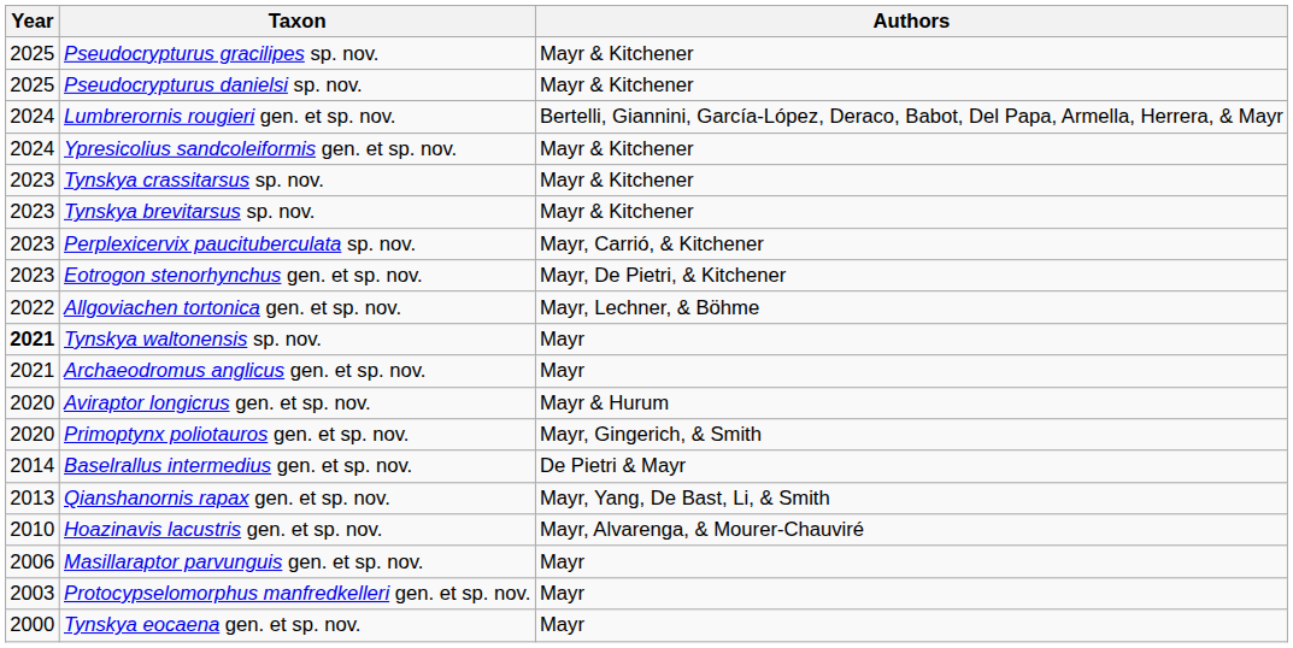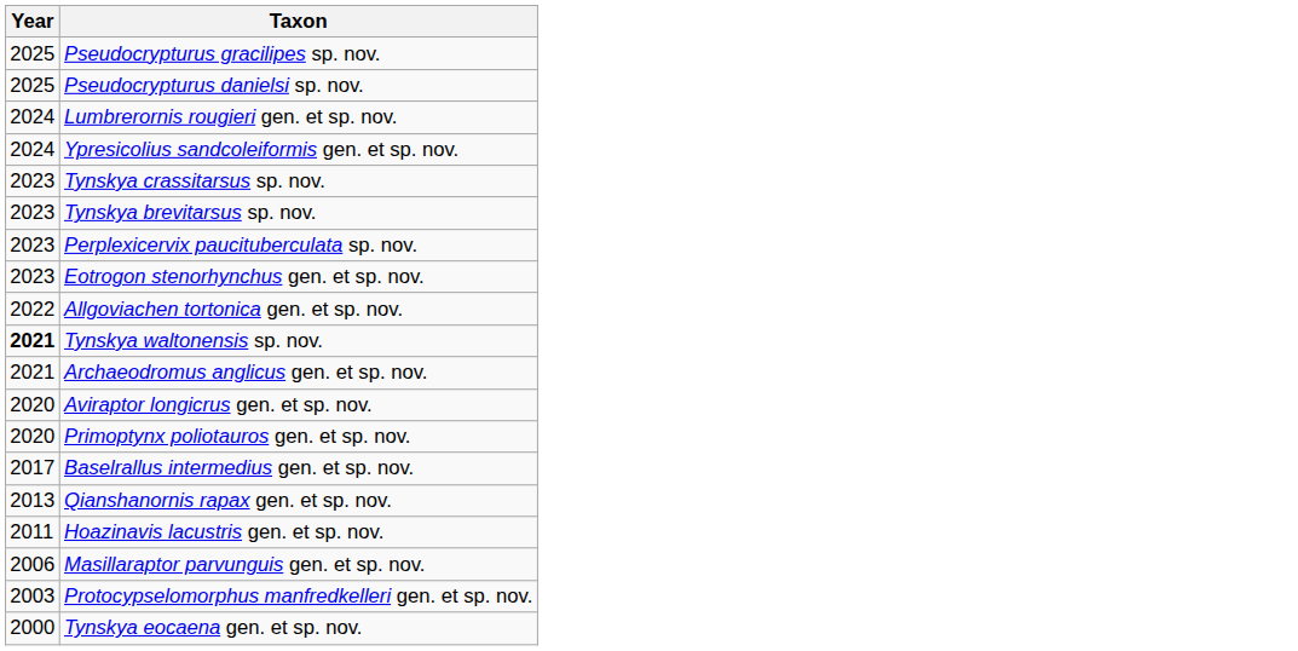 <table class="wikitable sortable">
 <tr>
 <th>Year</th>
 <th>Taxon</th>
-<th>Authors</th>
 </tr>
 <tr>
 <td>2025</td>
 <td><em><a href='#'>Pseudocrypturus gracilipes</a></em> sp. nov.</td>
-<td>Mayr & Kitchener</td>
 </tr>
 <tr>
 <td>2025</td>
 <td><em><a href='#'>Pseudocrypturus danielsi</a></em> sp. nov.</td>
-<td>Mayr & Kitchener</td>
 </tr>
 <tr>
 <td>2024</td>
 <td><em><a href='#'>Lumbrerornis rougieri</a></em> gen. et sp. nov.</td>
-<td>Bertelli, Giannini, García-López, Deraco, Babot, Del Papa, Armella, Herrera, & Mayr</td>
 </tr>
 <tr>
 <td>2024</td>
 <td><em><a href='#'>Ypresicolius sandcoleiformis</a></em> gen. et sp. nov.</td>
-<td>Mayr & Kitchener</td>
 </tr>
 <tr>
 <td>2023</td>
 <td><em><a href='#'>Tynskya crassitarsus</a></em> sp. nov.</td>
-<td>Mayr & Kitchener</td>
 </tr>
 <tr>
 <td>2023</td>
 <td><em><a href='#'>Tynskya brevitarsus</a></em> sp. nov.</td>
-<td>Mayr & Kitchener</td>
 </tr>
 <tr>
 <td>2023</td>
 <td><em><a href='#'>Perplexicervix paucituberculata</a></em> sp. nov.</td>
-<td>Mayr, Carrió, & Kitchener</td>
 </tr>
 <tr>
 <td>2023</td>
 <td><em><a href='#'>Eotrogon stenorhynchus</a></em> gen. et sp. nov.</td>
-<td>Mayr, De Pietri, & Kitchener</td>
 </tr>
 <tr>
 <td>2022</td>
 <td><em><a href='#'>Allgoviachen tortonica</a></em> gen. et sp. nov.</td>
-<td>Mayr, Lechner, & Böhme</td>
 </tr>
 <tr>
 <td><strong>2021</strong></td>
 <td><em><a href='#'>Tynskya waltonensis</a></em> sp. nov.</td>
-<td>Mayr</td>
 </tr>
 <tr>
 <td>2021</td>
 <td><em><a href='#'>Archaeodromus anglicus</a></em> gen. et sp. nov.</td>
-<td>Mayr</td>
 </tr>
 <tr>
 <td>2020</td>
 <td><em><a href='#'>Aviraptor longicrus</a></em> gen. et sp. nov.</td>
-<td>Mayr & Hurum</td>
 </tr>
 <tr>
 <td>2020</td>
 <td><em><a href='#'>Primoptynx poliotauros</a></em> gen. et sp. nov.</td>
-<td>Mayr, Gingerich, & Smith</td>
 </tr>
 <tr>
-<td>2014</td>
+<td>2017</td>
 <td><em><a href='#'>Baselrallus intermedius</a></em> gen. et sp. nov.</td>
-<td>De Pietri & Mayr</td>
 </tr>
 <tr>
 <td>2013</td>
 <td><em><a href='#'>Qianshanornis rapax</a></em> gen. et sp. nov.</td>
-<td>Mayr, Yang, De Bast, Li, & Smith</td>
 </tr>
 <tr>
-<td>2010</td>
+<td>2011</td>
 <td><em><a href='#'>Hoazinavis lacustris</a></em> gen. et sp. nov.</td>
-<td>Mayr, Alvarenga, & Mourer-Chauviré</td>
 </tr>
 <tr>
 <td>2006</td>
 <td><em><a href='#'>Masillaraptor parvunguis</a></em> gen. et sp. nov.</td>
-<td>Mayr</td>
 </tr>
 <tr>
 <td>2003</td>
 <td><em><a href='#'>Protocypselomorphus manfredkelleri</a></em> gen. et sp. nov.</td>
-<td>Mayr</td>
 </tr>
 <tr>
 <td>2000</td>
 <td><em><a href='#'>Tynskya eocaena</a></em> gen. et sp. nov.</td>
-<td>Mayr</td>
 </tr>
 </table>
